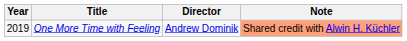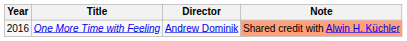 <table class="wikitable">
 <tr>
 <th>Year</th>
 <th>Title</th>
 <th>Director</th>
 <th>Note</th>
 </tr>
 <tr>
-<td>2019</td>
+<td>2016</td>
 <td><em><a href='#'>One More Time with Feeling</a></em></td>
 <td><a href='#'>Andrew Dominik</a></td>
 <td style="background: lightsalmon;">Shared credit with <a href='#'>Alwin H. Küchler</a></td>
 </tr>
 </table>
